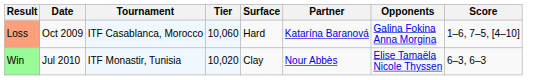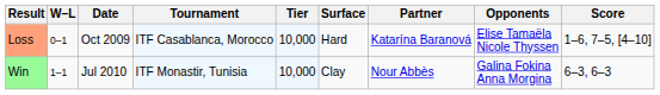 <table class="sortable wikitable">
 <tr>
 <th>Result</th>
+<th class=unsortable>W–L</th>
 <th>Date</th>
 <th>Tournament</th>
 <th>Tier</th>
 <th>Surface</th>
 <th>Partner</th>
 <th>Opponents</th>
 <th class=unsortable>Score</th>
 </tr>
 <tr>
 <td style=background:#FFA07A>Loss</td>
+<td><small>0–1</small></td>
 <td>Oct 2009</td>
 <td style=background:#f0f8ff>ITF Casablanca, Morocco</td>
-<td style=background:#f0f8ff>10,060</td>
+<td style=background:#f0f8ff>10,000</td>
 <td>Hard</td>
 <td> <a href='#'>Katarína Baranová</a></td>
-<td> <a href='#'>Galina Fokina</a> <br>  <a href='#'>Anna Morgina</a></td>
+<td> <a href='#'>Elise Tamaëla</a> <br>  <a href='#'>Nicole Thyssen</a></td>
 <td>1–6, 7–5, [4–10]</td>
 </tr>
 <tr>
 <td style=background:#98FB98>Win</td>
+<td><small>1–1</small></td>
 <td>Jul 2010</td>
 <td style=background:#f0f8ff>ITF Monastir, Tunisia</td>
-<td style=background:#f0f8ff>10,020</td>
+<td style=background:#f0f8ff>10,000</td>
 <td>Clay</td>
 <td> <a href='#'>Nour Abbès</a></td>
-<td> <a href='#'>Elise Tamaëla</a> <br>  <a href='#'>Nicole Thyssen</a></td>
+<td> <a href='#'>Galina Fokina</a> <br>  <a href='#'>Anna Morgina</a></td>
 <td>6–3, 6–3</td>
 </tr>
 </table>
